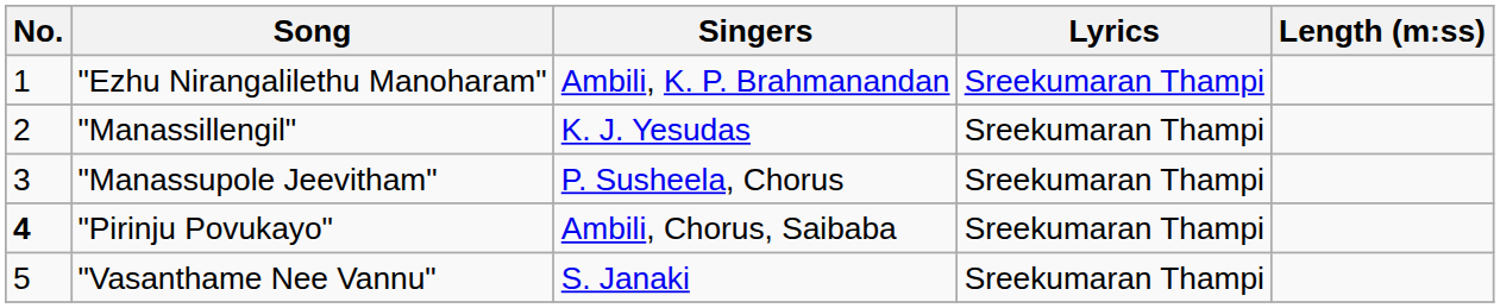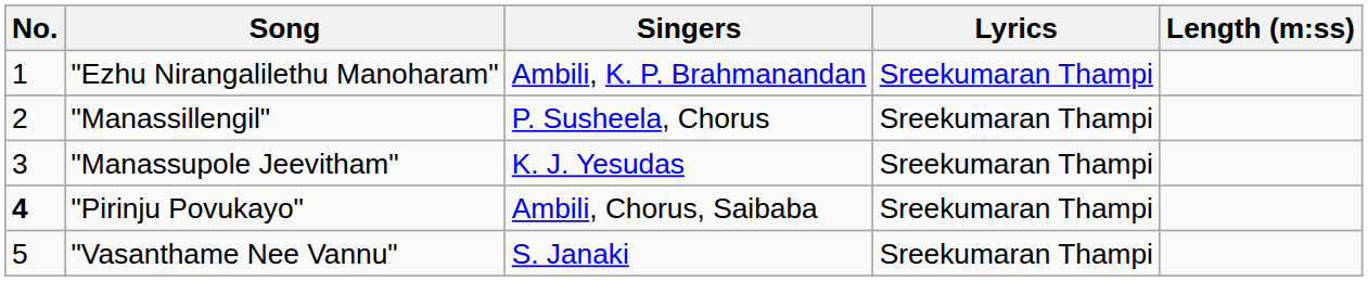 <table class="wikitable" style="font-size:95%;">
 <tr>
 <th>No.</th>
 <th>Song</th>
 <th>Singers</th>
 <th>Lyrics</th>
 <th>Length (m:ss)</th>
 </tr>
 <tr>
 <td>1</td>
 <td>"Ezhu Nirangalilethu Manoharam"</td>
 <td><a href='#'>Ambili</a>, <a href='#'>K. P. Brahmanandan</a></td>
 <td><a href='#'>Sreekumaran Thampi</a></td>
 <td></td>
 </tr>
 <tr>
 <td>2</td>
 <td>"Manassillengil"</td>
-<td><a href='#'>K. J. Yesudas</a></td>
+<td><a href='#'>P. Susheela</a>, Chorus</td>
 <td>Sreekumaran Thampi</td>
 <td></td>
 </tr>
 <tr>
 <td>3</td>
 <td>"Manassupole Jeevitham"</td>
-<td><a href='#'>P. Susheela</a>, Chorus</td>
+<td><a href='#'>K. J. Yesudas</a></td>
 <td>Sreekumaran Thampi</td>
 <td></td>
 </tr>
 <tr>
 <td><strong>4</strong></td>
 <td>"Pirinju Povukayo"</td>
 <td><a href='#'>Ambili</a>, Chorus, Saibaba</td>
 <td>Sreekumaran Thampi</td>
 <td></td>
 </tr>
 <tr>
 <td>5</td>
 <td>"Vasanthame Nee Vannu"</td>
 <td><a href='#'>S. Janaki</a></td>
 <td>Sreekumaran Thampi</td>
 <td></td>
 </tr>
 </table>
